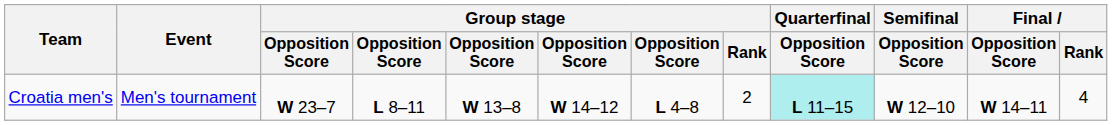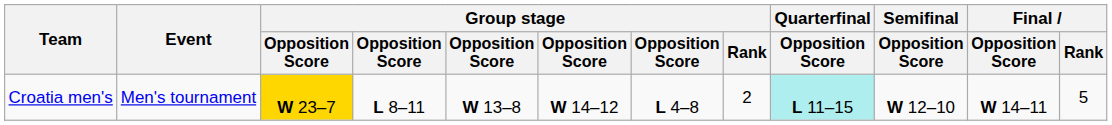 <table class="wikitable" style="font-size:90%">
 <tr>
 <th rowspan=2>Team</th>
 <th rowspan=2>Event</th>
 <th colspan=6>Group stage</th>
 <th>Quarterfinal</th>
 <th>Semifinal</th>
 <th colspan=2>Final / </th>
 </tr>
 <tr style="font-size:95%">
 <th>Opposition<br>Score</th>
 <th>Opposition<br>Score</th>
 <th>Opposition<br>Score</th>
 <th>Opposition<br>Score</th>
 <th>Opposition<br>Score</th>
 <th>Rank</th>
 <th>Opposition<br>Score</th>
 <th>Opposition<br>Score</th>
 <th>Opposition<br>Score</th>
 <th>Rank</th>
 </tr>
 <tr align=center>
 <td align=left><a href='#'>Croatia men's</a></td>
 <td align=left><a href='#'>Men's tournament</a></td>
-<td><br><strong>W</strong> 23–7</td>
+<td style="background: gold;"><br><strong>W</strong> 23–7</td>
 <td><br><strong>L</strong> 8–11</td>
 <td><br><strong>W</strong> 13–8</td>
 <td><br><strong>W</strong> 14–12</td>
 <td><br><strong>L</strong> 4–8</td>
 <td>2</td>
 <td style="background: paleturquoise;"><br><strong>L</strong> 11–15</td>
 <td><br><strong>W</strong> 12–10</td>
 <td><br><strong>W</strong> 14–11</td>
-<td>4</td>
+<td>5</td>
 </tr>
 </table>
